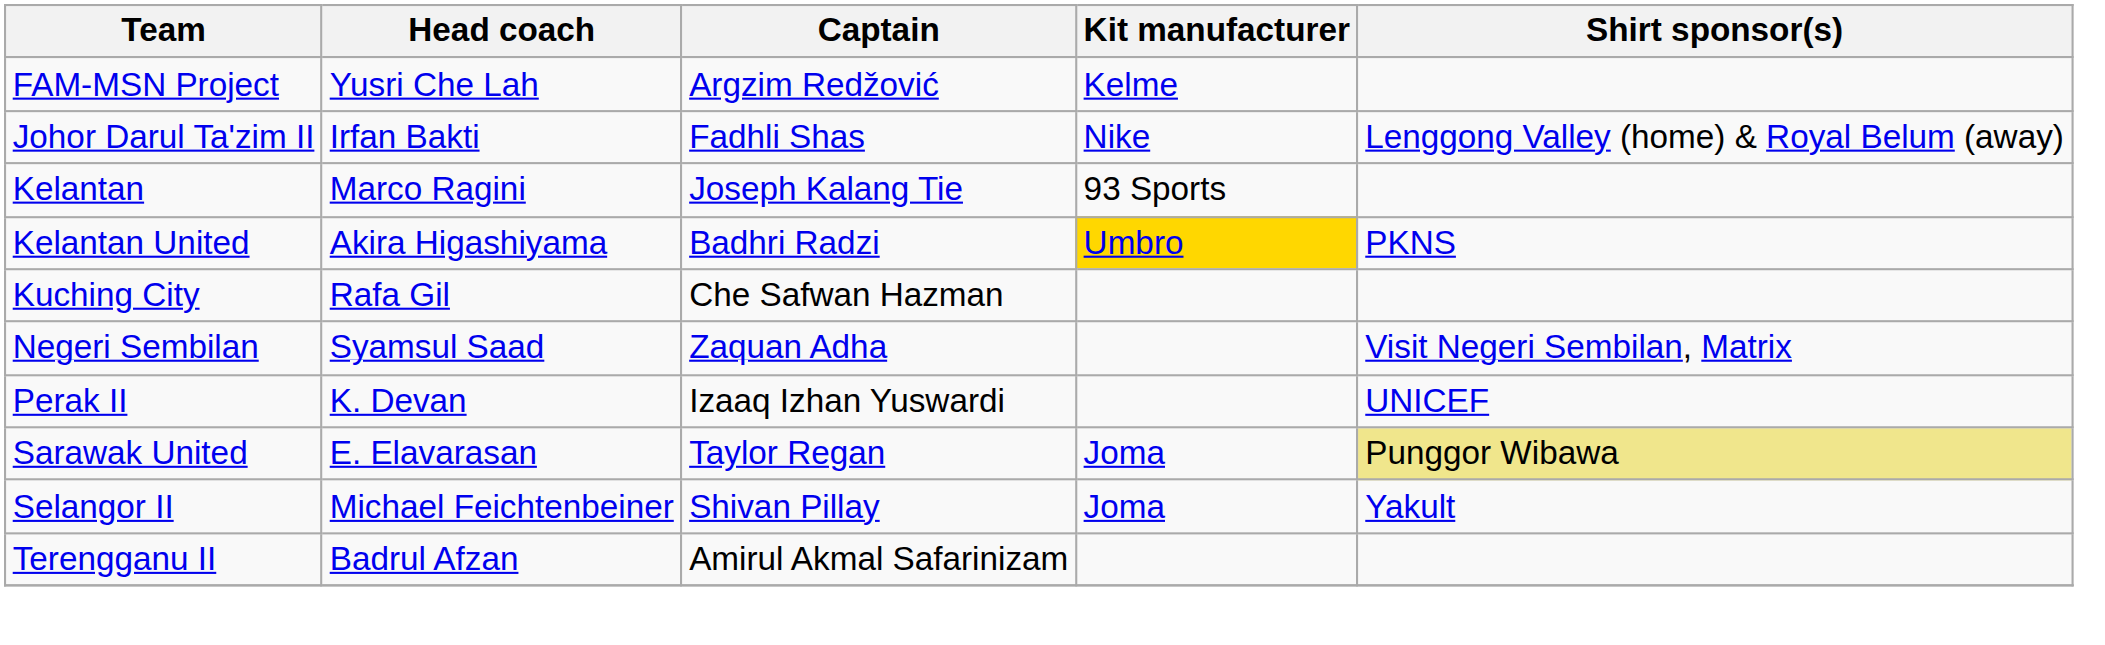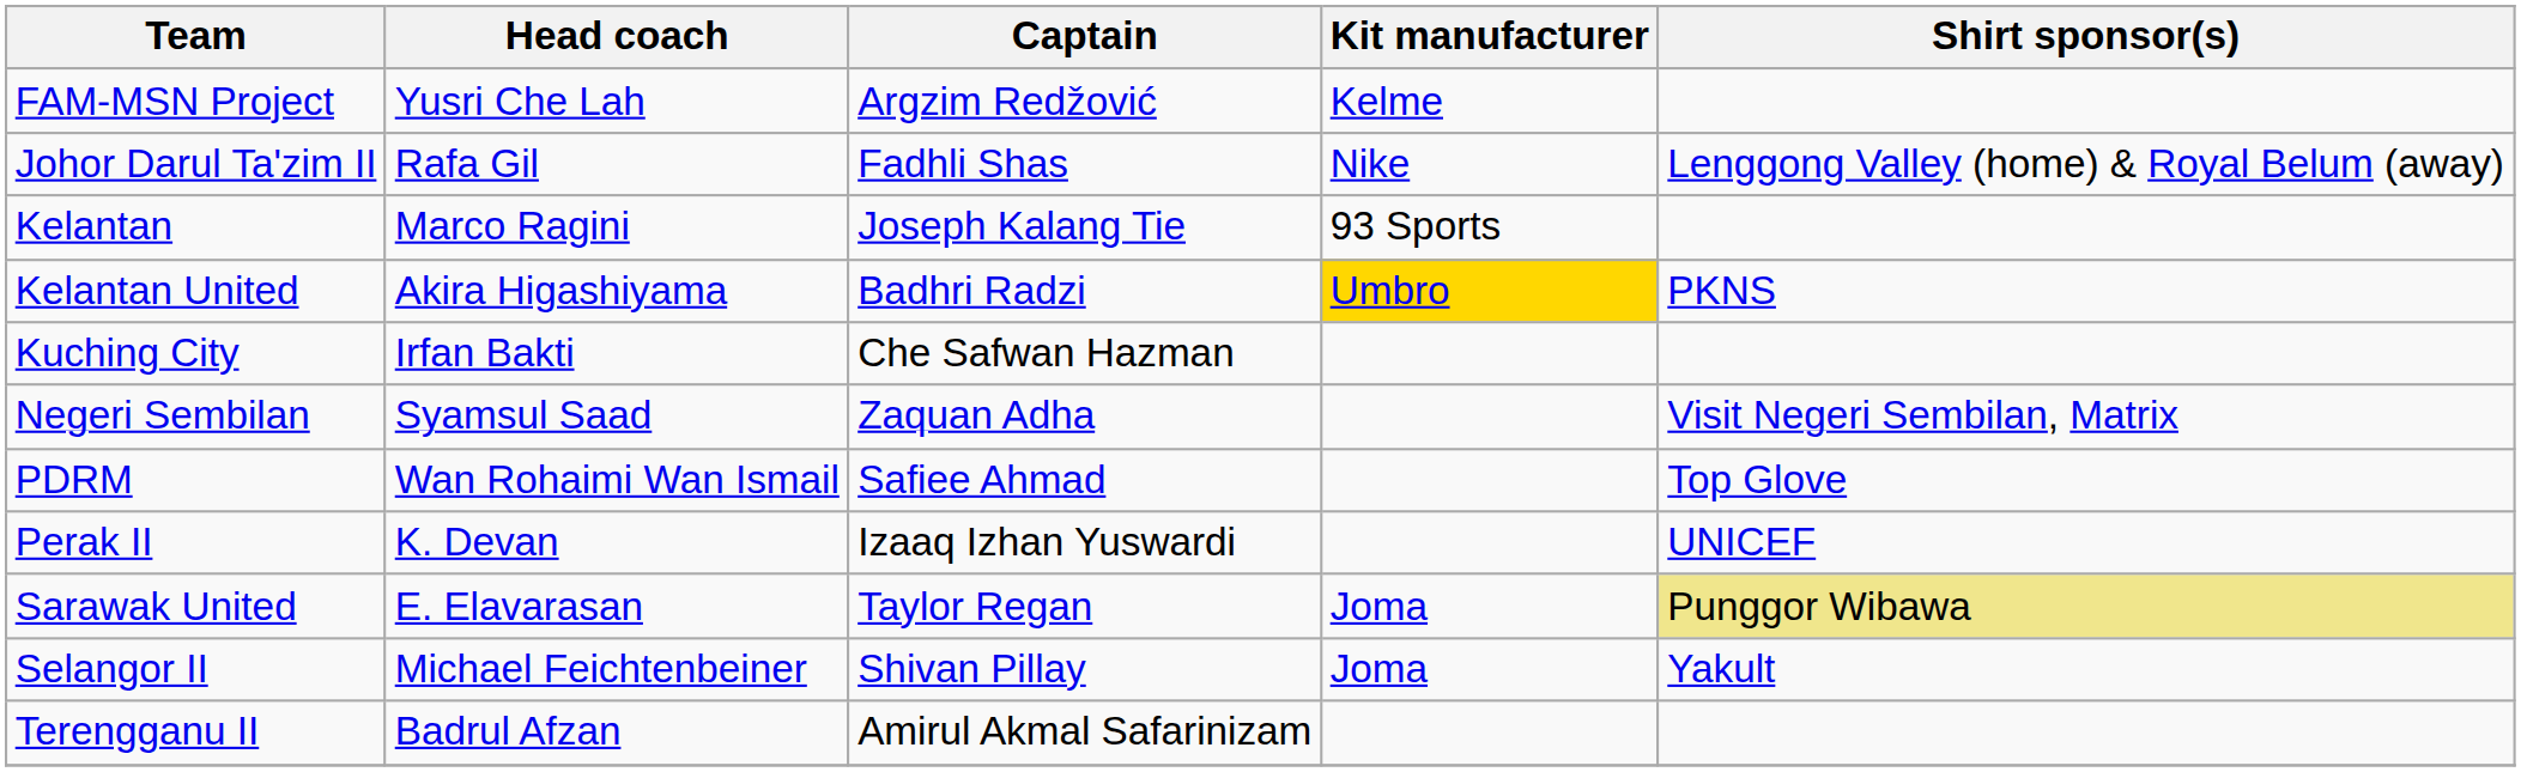 <table class="wikitable sortable" style="text-align: left;">
 <tr>
 <th>Team</th>
 <th>Head coach</th>
 <th>Captain</th>
 <th>Kit manufacturer</th>
 <th>Shirt sponsor(s)</th>
 </tr>
 <tr>
 <td><a href='#'>FAM-MSN Project</a></td>
 <td> <a href='#'>Yusri Che Lah</a></td>
 <td> <a href='#'>Argzim Redžović</a></td>
 <td><a href='#'>Kelme</a></td>
 <td></td>
 </tr>
 <tr>
 <td><a href='#'>Johor Darul Ta'zim II</a></td>
-<td> <a href='#'>Irfan Bakti</a></td>
+<td> <a href='#'>Rafa Gil</a></td>
 <td> <a href='#'>Fadhli Shas</a></td>
 <td><a href='#'>Nike</a></td>
 <td><a href='#'>Lenggong Valley</a> (home) & <a href='#'>Royal Belum</a> (away)</td>
 </tr>
 <tr>
 <td><a href='#'>Kelantan</a></td>
 <td> <a href='#'>Marco Ragini</a></td>
 <td> <a href='#'>Joseph Kalang Tie</a></td>
 <td>93 Sports</td>
 <td></td>
 </tr>
 <tr>
 <td><a href='#'>Kelantan United</a></td>
 <td> <a href='#'>Akira Higashiyama</a></td>
 <td> <a href='#'>Badhri Radzi</a></td>
 <td style="background: gold;"><a href='#'>Umbro</a></td>
 <td><a href='#'>PKNS</a></td>
 </tr>
 <tr>
 <td><a href='#'>Kuching City</a></td>
-<td> <a href='#'>Rafa Gil</a></td>
+<td> <a href='#'>Irfan Bakti</a></td>
 <td> Che Safwan Hazman</td>
 <td></td>
 <td></td>
 </tr>
 <tr>
 <td><a href='#'>Negeri Sembilan</a></td>
 <td> <a href='#'>Syamsul Saad</a></td>
 <td> <a href='#'>Zaquan Adha</a></td>
 <td></td>
 <td><a href='#'>Visit Negeri Sembilan</a>, <a href='#'>Matrix</a></td>
+</tr>
+<tr>
+<td><a href='#'>PDRM</a></td>
+<td> <a href='#'>Wan Rohaimi Wan Ismail</a></td>
+<td> <a href='#'>Safiee Ahmad</a></td>
+<td></td>
+<td><a href='#'>Top Glove</a></td>
 </tr>
 <tr>
 <td><a href='#'>Perak II</a></td>
 <td> <a href='#'>K. Devan</a></td>
 <td> Izaaq Izhan Yuswardi</td>
 <td></td>
 <td><a href='#'>UNICEF</a></td>
 </tr>
 <tr>
 <td><a href='#'>Sarawak United</a></td>
 <td> <a href='#'>E. Elavarasan</a></td>
 <td> <a href='#'>Taylor Regan</a></td>
 <td><a href='#'>Joma</a></td>
 <td style="background: khaki;">Punggor Wibawa</td>
 </tr>
 <tr>
 <td><a href='#'>Selangor II</a></td>
 <td> <a href='#'>Michael Feichtenbeiner</a></td>
 <td> <a href='#'>Shivan Pillay</a></td>
 <td><a href='#'>Joma</a></td>
 <td><a href='#'>Yakult</a></td>
 </tr>
 <tr>
 <td><a href='#'>Terengganu II</a></td>
 <td> <a href='#'>Badrul Afzan</a></td>
 <td> Amirul Akmal Safarinizam</td>
 <td></td>
 <td></td>
 </tr>
 <tr>
 </tr>
 </table>
